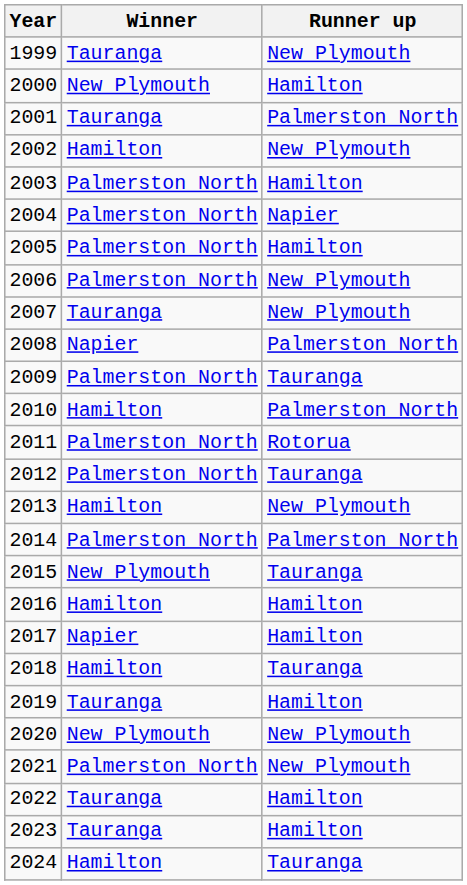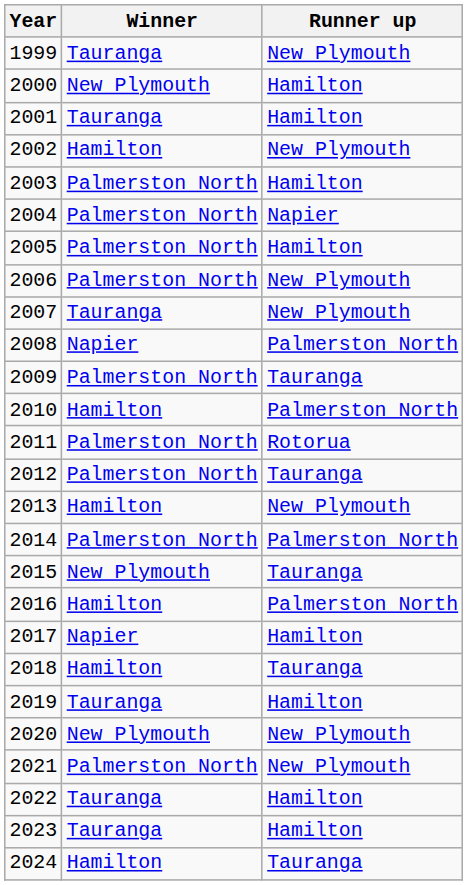 <table class="wikitable">
 <tr>
 <th>Year</th>
 <th>Winner</th>
 <th>Runner up</th>
 </tr>
 <tr>
 <td>1999</td>
 <td><a href='#'>Tauranga</a></td>
 <td><a href='#'>New Plymouth</a></td>
 </tr>
 <tr>
 <td>2000</td>
 <td><a href='#'>New Plymouth</a></td>
 <td><a href='#'>Hamilton</a></td>
 </tr>
 <tr>
 <td>2001</td>
 <td><a href='#'>Tauranga</a></td>
-<td><a href='#'>Palmerston North</a></td>
+<td><a href='#'>Hamilton</a></td>
 </tr>
 <tr>
 <td>2002</td>
 <td><a href='#'>Hamilton</a></td>
 <td><a href='#'>New Plymouth</a></td>
 </tr>
 <tr>
 <td>2003</td>
 <td><a href='#'>Palmerston North</a></td>
 <td><a href='#'>Hamilton</a></td>
 </tr>
 <tr>
 <td>2004</td>
 <td><a href='#'>Palmerston North</a></td>
 <td><a href='#'>Napier</a></td>
 </tr>
 <tr>
 <td>2005</td>
 <td><a href='#'>Palmerston North</a></td>
 <td><a href='#'>Hamilton</a></td>
 </tr>
 <tr>
 <td>2006</td>
 <td><a href='#'>Palmerston North</a></td>
 <td><a href='#'>New Plymouth</a></td>
 </tr>
 <tr>
 <td>2007</td>
 <td><a href='#'>Tauranga</a></td>
 <td><a href='#'>New Plymouth</a></td>
 </tr>
 <tr>
 <td>2008</td>
 <td><a href='#'>Napier</a></td>
 <td><a href='#'>Palmerston North</a></td>
 </tr>
 <tr>
 <td>2009</td>
 <td><a href='#'>Palmerston North</a></td>
 <td><a href='#'>Tauranga</a></td>
 </tr>
 <tr>
 <td>2010</td>
 <td><a href='#'>Hamilton</a></td>
 <td><a href='#'>Palmerston North</a></td>
 </tr>
 <tr>
 <td>2011</td>
 <td><a href='#'>Palmerston North</a></td>
 <td><a href='#'>Rotorua</a></td>
 </tr>
 <tr>
 <td>2012</td>
 <td><a href='#'>Palmerston North</a></td>
 <td><a href='#'>Tauranga</a></td>
 </tr>
 <tr>
 <td>2013</td>
 <td><a href='#'>Hamilton</a></td>
 <td><a href='#'>New Plymouth</a></td>
 </tr>
 <tr>
 <td>2014</td>
 <td><a href='#'>Palmerston North</a></td>
 <td><a href='#'>Palmerston North</a></td>
 </tr>
 <tr>
 <td>2015</td>
 <td><a href='#'>New Plymouth</a></td>
 <td><a href='#'>Tauranga</a></td>
 </tr>
 <tr>
 <td>2016</td>
 <td><a href='#'>Hamilton</a></td>
-<td><a href='#'>Hamilton</a></td>
+<td><a href='#'>Palmerston North</a></td>
 </tr>
 <tr>
 <td>2017</td>
 <td><a href='#'>Napier</a></td>
 <td><a href='#'>Hamilton</a></td>
 </tr>
 <tr>
 <td>2018</td>
 <td><a href='#'>Hamilton</a></td>
 <td><a href='#'>Tauranga</a></td>
 </tr>
 <tr>
 <td>2019</td>
 <td><a href='#'>Tauranga</a></td>
 <td><a href='#'>Hamilton</a></td>
 </tr>
 <tr>
 <td>2020</td>
 <td><a href='#'>New Plymouth</a></td>
 <td><a href='#'>New Plymouth</a></td>
 </tr>
 <tr>
 <td>2021</td>
 <td><a href='#'>Palmerston North</a></td>
 <td><a href='#'>New Plymouth</a></td>
 </tr>
 <tr>
 <td>2022</td>
 <td><a href='#'>Tauranga</a></td>
 <td><a href='#'>Hamilton</a></td>
 </tr>
 <tr>
 <td>2023</td>
 <td><a href='#'>Tauranga</a></td>
 <td><a href='#'>Hamilton</a></td>
 </tr>
 <tr>
 <td>2024</td>
 <td><a href='#'>Hamilton</a></td>
 <td><a href='#'>Tauranga</a></td>
 </tr>
 </table>
